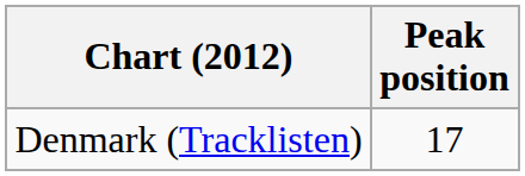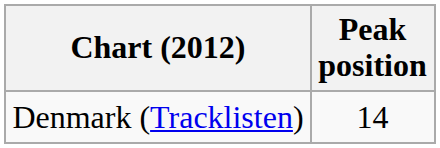 <table class="wikitable sortable">
 <tr>
 <th>Chart (2012)</th>
 <th>Peak<br>position</th>
 </tr>
 <tr>
 <td>Denmark (<a href='#'>Tracklisten</a>)</td>
-<td style="text-align:center;">17</td>
+<td style="text-align:center;">14</td>
 </tr>
 <tr>
 </tr>
 </table>
